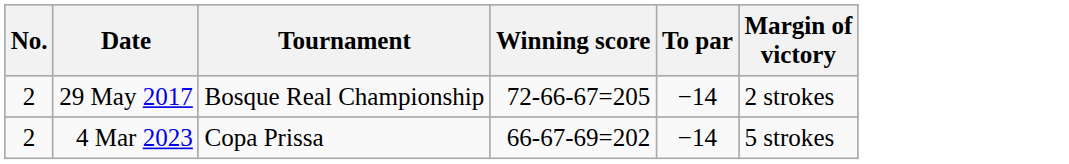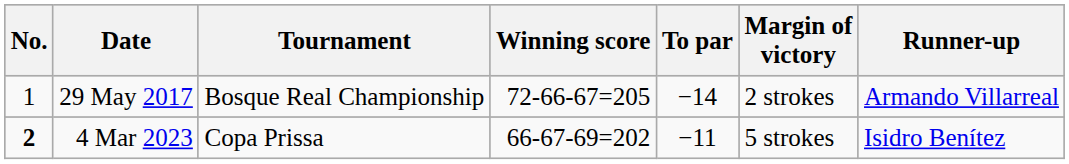 <table class="wikitable" style="font-size:95%;">
 <tr>
 <th>No.</th>
 <th>Date</th>
 <th>Tournament</th>
 <th>Winning score</th>
 <th>To par</th>
 <th>Margin of<br>victory</th>
+<th>Runner-up</th>
 </tr>
 <tr>
-<td align=center>2</td>
+<td align=center>1</td>
 <td align=right>29 May <a href='#'>2017</a></td>
 <td>Bosque Real Championship</td>
 <td align=right>72-66-67=205</td>
 <td align=center>−14</td>
 <td>2 strokes</td>
+<td> <a href='#'>Armando Villarreal</a></td>
 </tr>
 <tr>
-<td align=center>2</td>
+<td align=center><strong>2</strong></td>
 <td align=right>4 Mar <a href='#'>2023</a></td>
 <td>Copa Prissa</td>
 <td align=right>66-67-69=202</td>
-<td align=center>−14</td>
+<td align=center>−11</td>
 <td>5 strokes</td>
+<td> <a href='#'>Isidro Benítez</a></td>
 </tr>
 </table>
